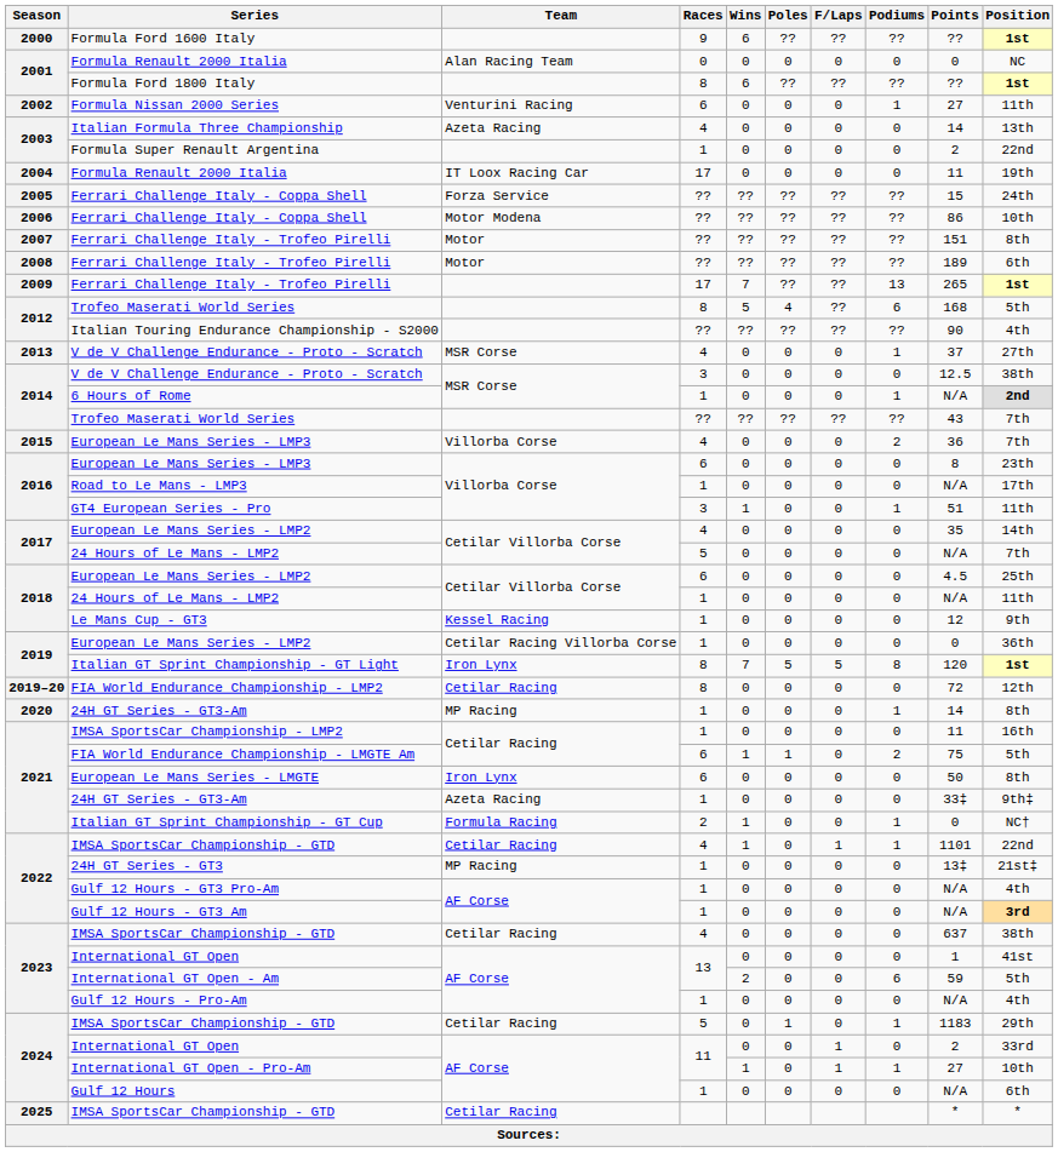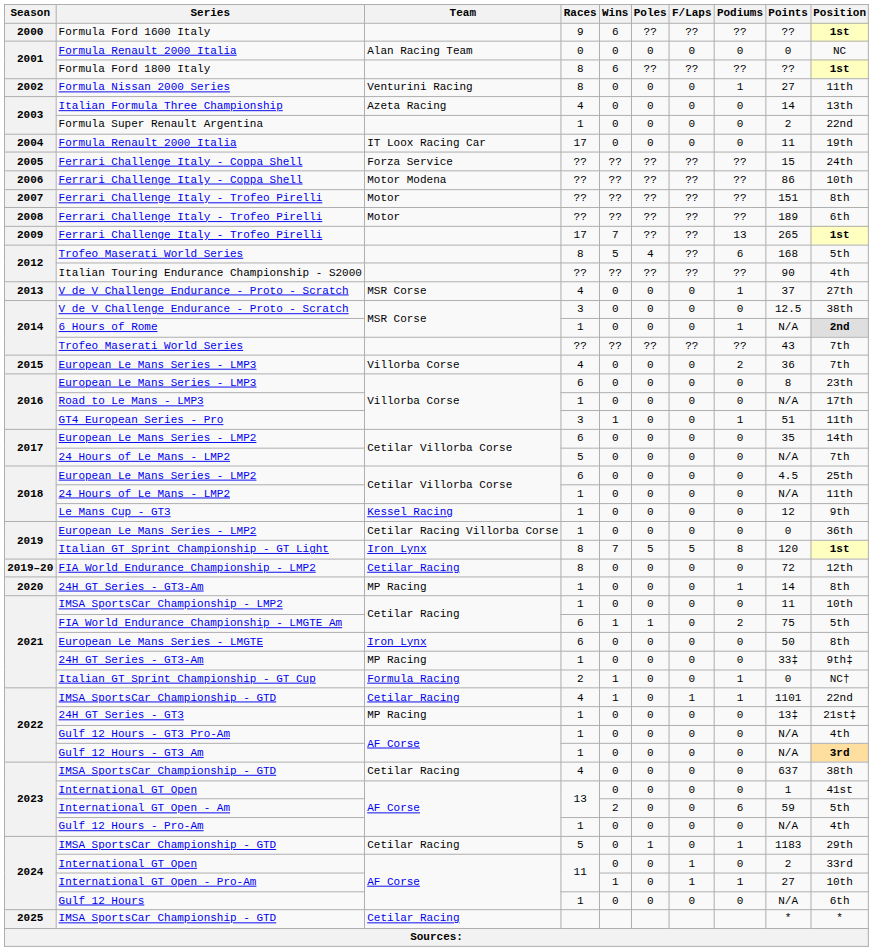 <table class="wikitable" style="font-size: 90%; text-align:center">
 <tr>
 <th>Season</th>
 <th>Series</th>
 <th>Team</th>
 <th>Races</th>
 <th>Wins</th>
 <th>Poles</th>
 <th>F/Laps</th>
 <th>Podiums</th>
 <th>Points</th>
 <th>Position</th>
 </tr>
 <tr>
 <th>2000</th>
 <td align=left>Formula Ford 1600 Italy</td>
 <td align=left></td>
 <td>9</td>
 <td>6</td>
 <td>??</td>
 <td>??</td>
 <td>??</td>
 <td>??</td>
 <td style="background:#FFFFBF"><strong>1st</strong></td>
 </tr>
 <tr>
 <th rowspan="2">2001</th>
 <td align=left><a href='#'>Formula Renault 2000 Italia</a></td>
 <td align=left>Alan Racing Team</td>
 <td>0</td>
 <td>0</td>
 <td>0</td>
 <td>0</td>
 <td>0</td>
 <td>0</td>
 <td>NC</td>
 </tr>
 <tr>
 <td align=left>Formula Ford 1800 Italy</td>
 <td align=left></td>
 <td>8</td>
 <td>6</td>
 <td>??</td>
 <td>??</td>
 <td>??</td>
 <td>??</td>
 <td style="background:#FFFFBF"><strong>1st</strong></td>
 </tr>
 <tr>
 <th>2002</th>
 <td align=left><a href='#'>Formula Nissan 2000 Series</a></td>
 <td align=left>Venturini Racing</td>
-<td>6</td>
+<td>8</td>
 <td>0</td>
 <td>0</td>
 <td>0</td>
 <td>1</td>
 <td>27</td>
 <td>11th</td>
 </tr>
 <tr>
 <th rowspan="2">2003</th>
 <td align=left><a href='#'>Italian Formula Three Championship</a></td>
 <td align=left>Azeta Racing</td>
 <td>4</td>
 <td>0</td>
 <td>0</td>
 <td>0</td>
 <td>0</td>
 <td>14</td>
 <td>13th</td>
 </tr>
 <tr>
 <td align=left>Formula Super Renault Argentina</td>
 <td align=left></td>
 <td>1</td>
 <td>0</td>
 <td>0</td>
 <td>0</td>
 <td>0</td>
 <td>2</td>
 <td>22nd</td>
 </tr>
 <tr>
 <th>2004</th>
 <td align=left><a href='#'>Formula Renault 2000 Italia</a></td>
 <td align=left>IT Loox Racing Car</td>
 <td>17</td>
 <td>0</td>
 <td>0</td>
 <td>0</td>
 <td>0</td>
 <td>11</td>
 <td>19th</td>
 </tr>
 <tr>
 <th>2005</th>
 <td align=left><a href='#'>Ferrari Challenge Italy - Coppa Shell</a></td>
 <td align=left>Forza Service</td>
 <td>??</td>
 <td>??</td>
 <td>??</td>
 <td>??</td>
 <td>??</td>
 <td>15</td>
 <td>24th</td>
 </tr>
 <tr>
 <th>2006</th>
 <td align=left><a href='#'>Ferrari Challenge Italy - Coppa Shell</a></td>
 <td align=left>Motor Modena</td>
 <td>??</td>
 <td>??</td>
 <td>??</td>
 <td>??</td>
 <td>??</td>
 <td>86</td>
 <td>10th</td>
 </tr>
 <tr>
 <th>2007</th>
 <td align=left><a href='#'>Ferrari Challenge Italy - Trofeo Pirelli</a></td>
 <td align=left>Motor</td>
 <td>??</td>
 <td>??</td>
 <td>??</td>
 <td>??</td>
 <td>??</td>
 <td>151</td>
 <td>8th</td>
 </tr>
 <tr>
 <th>2008</th>
 <td align=left><a href='#'>Ferrari Challenge Italy - Trofeo Pirelli</a></td>
 <td align=left>Motor</td>
 <td>??</td>
 <td>??</td>
 <td>??</td>
 <td>??</td>
 <td>??</td>
 <td>189</td>
 <td>6th</td>
 </tr>
 <tr>
 <th>2009</th>
 <td align=left><a href='#'>Ferrari Challenge Italy - Trofeo Pirelli</a></td>
 <td align=left></td>
 <td>17</td>
 <td>7</td>
 <td>??</td>
 <td>??</td>
 <td>13</td>
 <td>265</td>
 <td style="background:#FFFFBF"><strong>1st</strong></td>
 </tr>
 <tr>
 <th rowspan="2">2012</th>
 <td align=left><a href='#'>Trofeo Maserati World Series</a></td>
 <td align=left></td>
 <td>8</td>
 <td>5</td>
 <td>4</td>
 <td>??</td>
 <td>6</td>
 <td>168</td>
 <td>5th</td>
 </tr>
 <tr>
 <td align=left>Italian Touring Endurance Championship - S2000</td>
 <td align=left></td>
 <td>??</td>
 <td>??</td>
 <td>??</td>
 <td>??</td>
 <td>??</td>
 <td>90</td>
 <td>4th</td>
 </tr>
 <tr>
 <th>2013</th>
 <td align=left><a href='#'>V de V Challenge Endurance - Proto - Scratch</a></td>
 <td align=left>MSR Corse</td>
 <td>4</td>
 <td>0</td>
 <td>0</td>
 <td>0</td>
 <td>1</td>
 <td>37</td>
 <td>27th</td>
 </tr>
 <tr>
 <th rowspan="3">2014</th>
 <td align=left><a href='#'>V de V Challenge Endurance - Proto - Scratch</a></td>
 <td align=left rowspan="2">MSR Corse</td>
 <td>3</td>
 <td>0</td>
 <td>0</td>
 <td>0</td>
 <td>0</td>
 <td>12.5</td>
 <td>38th</td>
 </tr>
 <tr>
 <td align=left><a href='#'>6 Hours of Rome</a></td>
 <td>1</td>
 <td>0</td>
 <td>0</td>
 <td>0</td>
 <td>1</td>
 <td>N/A</td>
 <td style="background:#dfdfdf"><strong>2nd</strong></td>
 </tr>
 <tr>
 <td align=left><a href='#'>Trofeo Maserati World Series</a></td>
 <td align=left></td>
 <td>??</td>
 <td>??</td>
 <td>??</td>
 <td>??</td>
 <td>??</td>
 <td>43</td>
 <td>7th</td>
 </tr>
 <tr>
 <th>2015</th>
 <td align=left><a href='#'>European Le Mans Series - LMP3</a></td>
 <td align=left>Villorba Corse</td>
 <td>4</td>
 <td>0</td>
 <td>0</td>
 <td>0</td>
 <td>2</td>
 <td>36</td>
 <td>7th</td>
 </tr>
 <tr>
 <th rowspan="3">2016</th>
 <td align=left><a href='#'>European Le Mans Series - LMP3</a></td>
 <td align=left rowspan="3">Villorba Corse</td>
 <td>6</td>
 <td>0</td>
 <td>0</td>
 <td>0</td>
 <td>0</td>
 <td>8</td>
 <td>23th</td>
 </tr>
 <tr>
 <td align=left><a href='#'>Road to Le Mans - LMP3</a></td>
 <td>1</td>
 <td>0</td>
 <td>0</td>
 <td>0</td>
 <td>0</td>
 <td>N/A</td>
 <td>17th</td>
 </tr>
 <tr>
 <td align=left><a href='#'>GT4 European Series - Pro</a></td>
 <td>3</td>
 <td>1</td>
 <td>0</td>
 <td>0</td>
 <td>1</td>
 <td>51</td>
 <td>11th</td>
 </tr>
 <tr>
 <th rowspan="2">2017</th>
 <td align=left><a href='#'>European Le Mans Series - LMP2</a></td>
 <td align=left rowspan="2">Cetilar Villorba Corse</td>
-<td>4</td>
+<td>6</td>
 <td>0</td>
 <td>0</td>
 <td>0</td>
 <td>0</td>
 <td>35</td>
 <td>14th</td>
 </tr>
 <tr>
 <td align="left"><a href='#'>24 Hours of Le Mans - LMP2</a></td>
 <td>5</td>
 <td>0</td>
 <td>0</td>
 <td>0</td>
 <td>0</td>
 <td>N/A</td>
 <td>7th</td>
 </tr>
 <tr>
 <th rowspan="3">2018</th>
 <td align=left><a href='#'>European Le Mans Series - LMP2</a></td>
 <td align=left rowspan="2">Cetilar Villorba Corse</td>
 <td>6</td>
 <td>0</td>
 <td>0</td>
 <td>0</td>
 <td>0</td>
 <td>4.5</td>
 <td>25th</td>
 </tr>
 <tr>
 <td align="left"><a href='#'>24 Hours of Le Mans - LMP2</a></td>
 <td>1</td>
 <td>0</td>
 <td>0</td>
 <td>0</td>
 <td>0</td>
 <td>N/A</td>
 <td>11th</td>
 </tr>
 <tr>
 <td align=left><a href='#'>Le Mans Cup - GT3</a></td>
 <td align=left><a href='#'>Kessel Racing</a></td>
 <td>1</td>
 <td>0</td>
 <td>0</td>
 <td>0</td>
 <td>0</td>
 <td>12</td>
 <td>9th</td>
 </tr>
 <tr>
 <th rowspan="2">2019</th>
 <td align=left><a href='#'>European Le Mans Series - LMP2</a></td>
 <td align=left>Cetilar Racing Villorba Corse</td>
 <td>1</td>
 <td>0</td>
 <td>0</td>
 <td>0</td>
 <td>0</td>
 <td>0</td>
 <td>36th</td>
 </tr>
 <tr>
 <td align="left"><a href='#'>Italian GT Sprint Championship - GT Light</a></td>
 <td align=left><a href='#'>Iron Lynx</a></td>
 <td>8</td>
 <td>7</td>
 <td>5</td>
 <td>5</td>
 <td>8</td>
 <td>120</td>
 <td style="background:#FFFFBF"><strong>1st</strong></td>
 </tr>
 <tr>
 <th>2019–20</th>
 <td align=left><a href='#'>FIA World Endurance Championship - LMP2</a></td>
 <td align=left><a href='#'>Cetilar Racing</a></td>
 <td>8</td>
 <td>0</td>
 <td>0</td>
 <td>0</td>
 <td>0</td>
 <td>72</td>
 <td>12th</td>
 </tr>
 <tr>
 <th>2020</th>
 <td align=left><a href='#'>24H GT Series - GT3-Am</a></td>
 <td align=left>MP Racing</td>
 <td>1</td>
 <td>0</td>
 <td>0</td>
 <td>0</td>
 <td>1</td>
 <td>14</td>
 <td>8th</td>
 </tr>
 <tr>
 <th rowspan="5">2021</th>
 <td align=left><a href='#'>IMSA SportsCar Championship - LMP2</a></td>
 <td align=left rowspan="2">Cetilar Racing</td>
 <td>1</td>
 <td>0</td>
 <td>0</td>
 <td>0</td>
 <td>0</td>
 <td>11</td>
-<td>16th</td>
+<td>10th</td>
 </tr>
 <tr>
 <td align=left><a href='#'>FIA World Endurance Championship - LMGTE Am</a></td>
 <td>6</td>
 <td>1</td>
 <td>1</td>
 <td>0</td>
 <td>2</td>
 <td>75</td>
 <td>5th</td>
 </tr>
 <tr>
 <td align=left><a href='#'>European Le Mans Series - LMGTE</a></td>
 <td align=left><a href='#'>Iron Lynx</a></td>
 <td>6</td>
 <td>0</td>
 <td>0</td>
 <td>0</td>
 <td>0</td>
 <td>50</td>
 <td>8th</td>
 </tr>
 <tr>
 <td align=left><a href='#'>24H GT Series - GT3-Am</a></td>
-<td align=left>Azeta Racing</td>
+<td align=left>MP Racing</td>
 <td>1</td>
 <td>0</td>
 <td>0</td>
 <td>0</td>
 <td>0</td>
 <td>33‡</td>
 <td>9th‡</td>
 </tr>
 <tr>
 <td align="left"><a href='#'>Italian GT Sprint Championship - GT Cup</a></td>
 <td align=left><a href='#'>Formula Racing</a></td>
 <td>2</td>
 <td>1</td>
 <td>0</td>
 <td>0</td>
 <td>1</td>
 <td>0</td>
 <td>NC†</td>
 </tr>
 <tr>
 <th rowspan="4">2022</th>
 <td align="left"><a href='#'>IMSA SportsCar Championship - GTD</a></td>
 <td align="left"><a href='#'>Cetilar Racing</a></td>
 <td>4</td>
 <td>1</td>
 <td>0</td>
 <td>1</td>
 <td>1</td>
 <td>1101</td>
 <td>22nd</td>
 </tr>
 <tr>
 <td align=left><a href='#'>24H GT Series - GT3</a></td>
 <td align=left>MP Racing</td>
 <td>1</td>
 <td>0</td>
 <td>0</td>
 <td>0</td>
 <td>0</td>
 <td>13‡</td>
 <td>21st‡</td>
 </tr>
 <tr>
 <td align="left"><a href='#'>Gulf 12 Hours - GT3 Pro-Am</a></td>
 <td align=left rowspan="2"><a href='#'>AF Corse</a></td>
 <td>1</td>
 <td>0</td>
 <td>0</td>
 <td>0</td>
 <td>0</td>
 <td>N/A</td>
 <td>4th</td>
 </tr>
 <tr>
 <td align="left"><a href='#'>Gulf 12 Hours - GT3 Am</a></td>
 <td>1</td>
 <td>0</td>
 <td>0</td>
 <td>0</td>
 <td>0</td>
 <td>N/A</td>
 <td style="background:#ffdf9f"><strong>3rd</strong></td>
 </tr>
 <tr>
 <th rowspan="4">2023</th>
 <td align="left"><a href='#'>IMSA SportsCar Championship - GTD</a></td>
 <td align="left">Cetilar Racing</td>
 <td>4</td>
 <td>0</td>
 <td>0</td>
 <td>0</td>
 <td>0</td>
 <td>637</td>
 <td>38th</td>
 </tr>
 <tr>
 <td align=left><a href='#'>International GT Open</a></td>
 <td align="left" rowspan="3"><a href='#'>AF Corse</a></td>
 <td rowspan="2">13</td>
 <td>0</td>
 <td>0</td>
 <td>0</td>
 <td>0</td>
 <td>1</td>
 <td>41st</td>
 </tr>
 <tr>
 <td align=left><a href='#'>International GT Open - Am</a></td>
 <td>2</td>
 <td>0</td>
 <td>0</td>
 <td>6</td>
 <td>59</td>
 <td>5th</td>
 </tr>
 <tr>
 <td align="left"><a href='#'>Gulf 12 Hours - Pro-Am</a></td>
 <td>1</td>
 <td>0</td>
 <td>0</td>
 <td>0</td>
 <td>0</td>
 <td>N/A</td>
 <td>4th</td>
 </tr>
 <tr>
 <th rowspan="4">2024</th>
 <td align="left"><a href='#'>IMSA SportsCar Championship - GTD</a></td>
 <td align="left">Cetilar Racing</td>
 <td>5</td>
 <td>0</td>
 <td>1</td>
 <td>0</td>
 <td>1</td>
 <td>1183</td>
 <td>29th</td>
 </tr>
 <tr>
 <td align=left><a href='#'>International GT Open</a></td>
 <td align="left" rowspan="3"><a href='#'>AF Corse</a></td>
 <td rowspan="2">11</td>
 <td>0</td>
 <td>0</td>
 <td>1</td>
 <td>0</td>
 <td>2</td>
 <td>33rd</td>
 </tr>
 <tr>
 <td align=left><a href='#'>International GT Open - Pro-Am</a></td>
 <td>1</td>
 <td>0</td>
 <td>1</td>
 <td>1</td>
 <td>27</td>
 <td>10th</td>
 </tr>
 <tr>
 <td align="left"><a href='#'>Gulf 12 Hours</a></td>
 <td>1</td>
 <td>0</td>
 <td>0</td>
 <td>0</td>
 <td>0</td>
 <td>N/A</td>
 <td>6th</td>
 </tr>
 <tr>
 <th>2025</th>
 <td align="left"><a href='#'>IMSA SportsCar Championship - GTD</a></td>
 <td align="left"><a href='#'>Cetilar Racing</a></td>
 <td></td>
 <td></td>
 <td></td>
 <td></td>
 <td></td>
 <td>*</td>
 <td>*</td>
 </tr>
 <tr>
 <th colspan="10">Sources:</th>
 </tr>
 </table>
